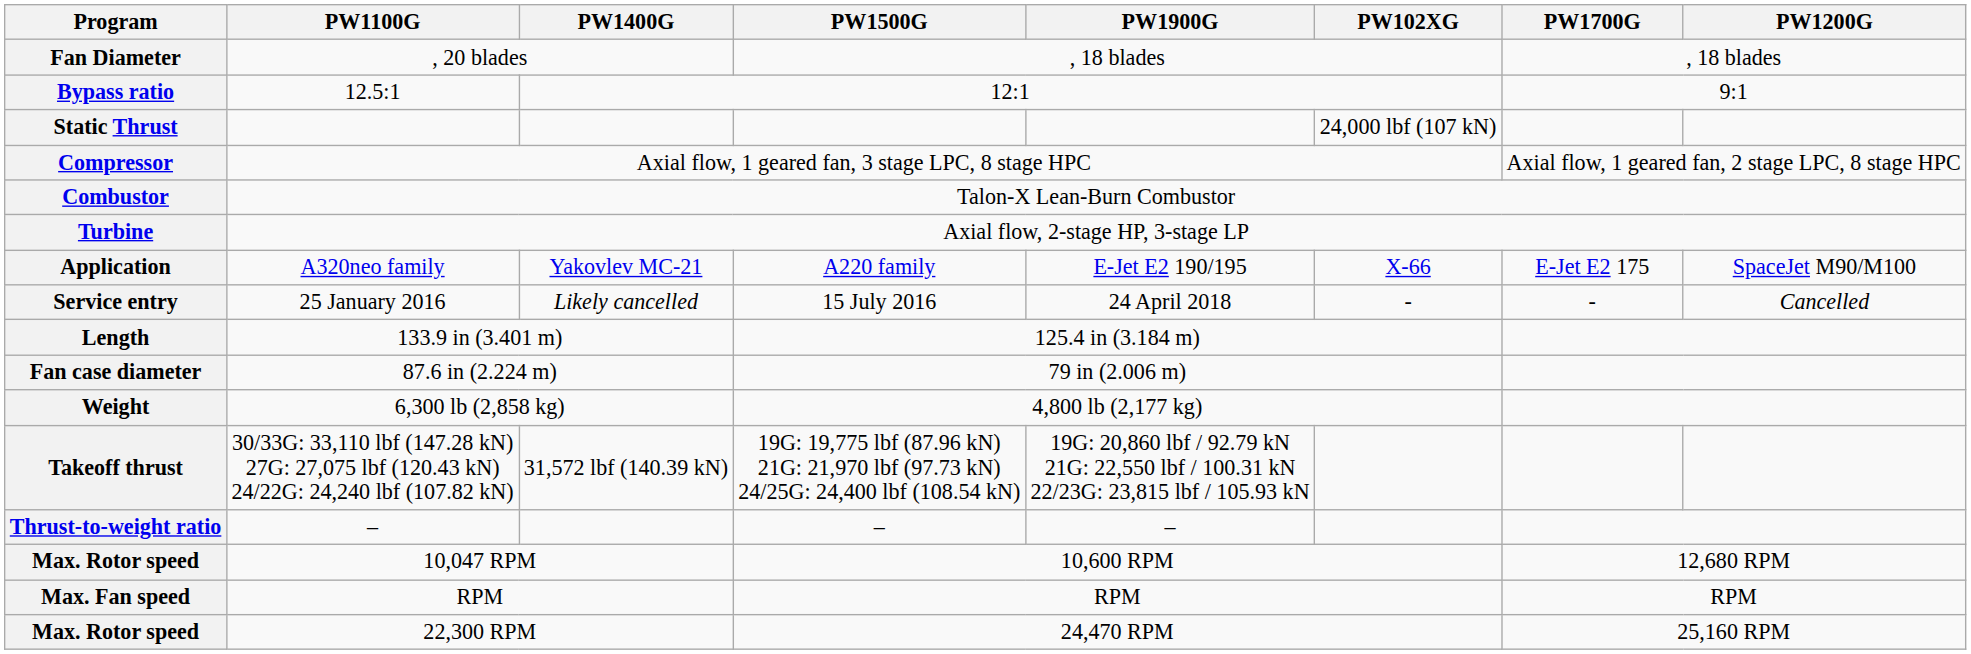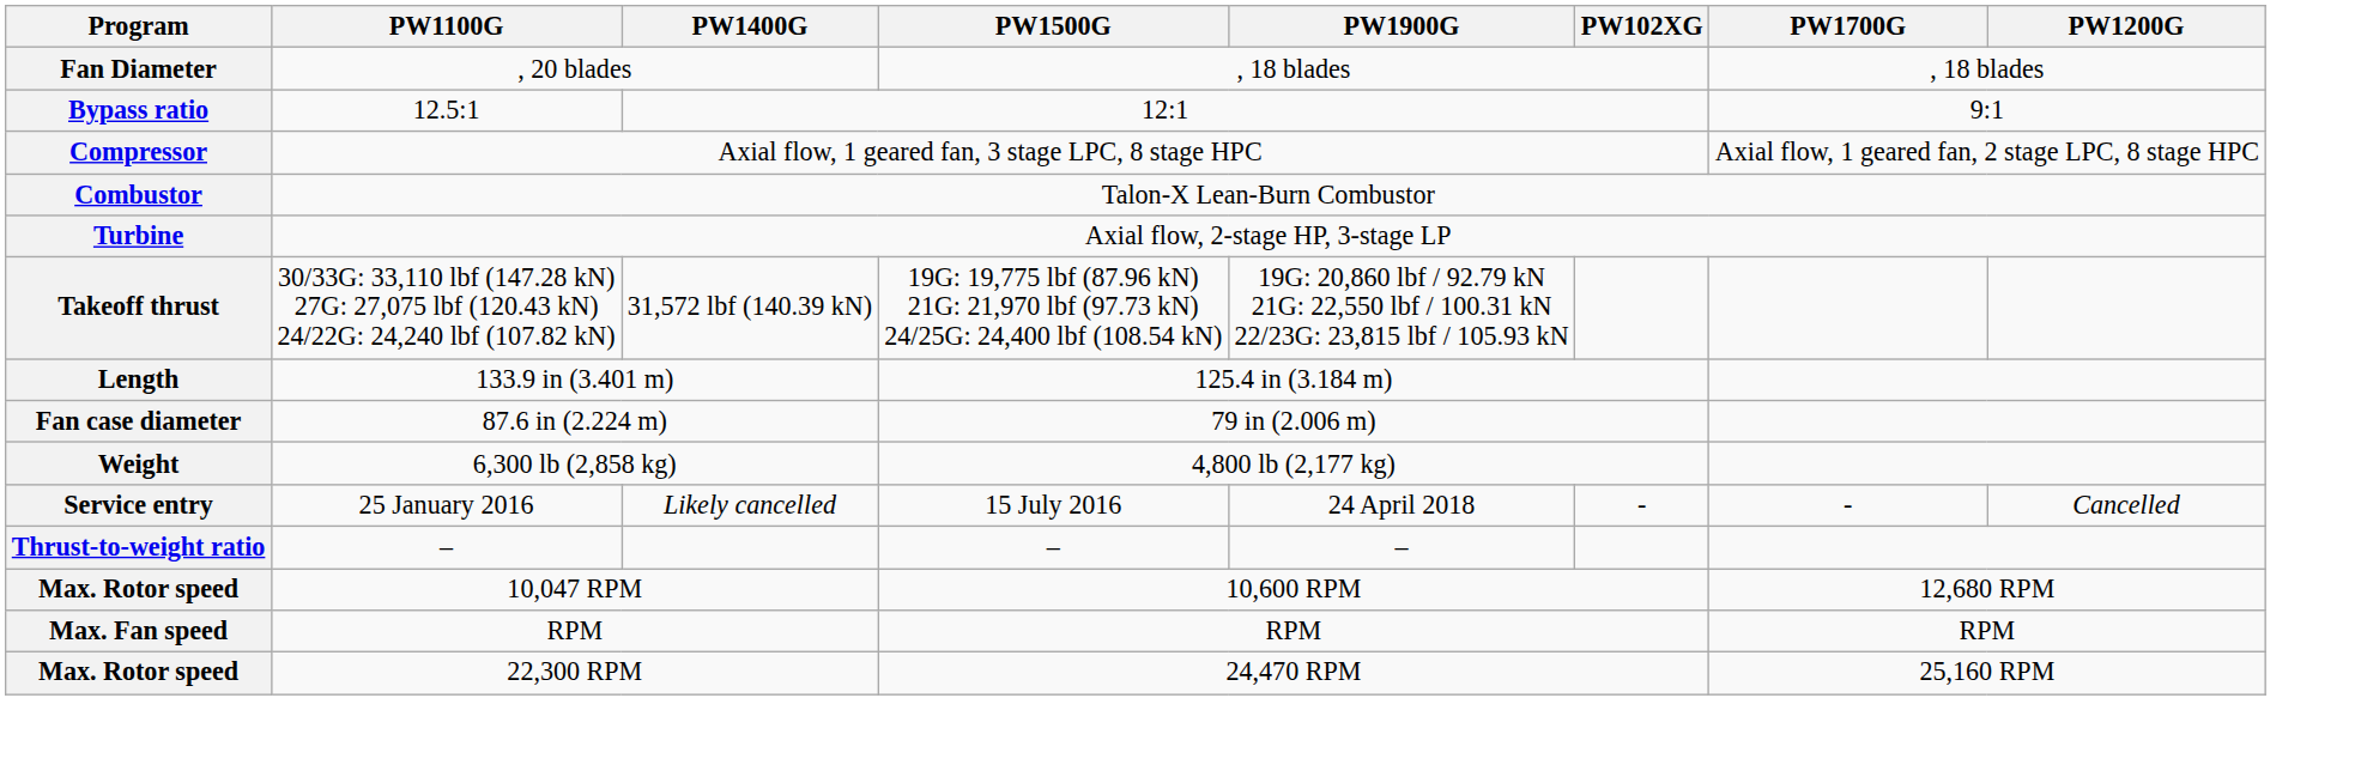 <table border="1" class="wikitable sticky-header" style="text-align: center;">
 <tr>
 <th>Program</th>
 <th>PW1100G</th>
 <th>PW1400G</th>
 <th>PW1500G</th>
 <th>PW1900G</th>
 <th>PW102XG</th>
 <th>PW1700G</th>
 <th>PW1200G</th>
 </tr>
 <tr>
 <th>Fan Diameter</th>
 <td colspan=2>, 20 blades</td>
 <td colspan="3">, 18 blades</td>
 <td colspan=2>, 18 blades</td>
 </tr>
 <tr>
 <th><a href='#'>Bypass ratio</a></th>
 <td>12.5:1</td>
 <td colspan="4">12:1</td>
 <td colspan=2>9:1</td>
 </tr>
 <tr>
-<th>Static <a href='#'>Thrust</a></th>
-<td></td>
-<td></td>
-<td></td>
-<td></td>
-<td>24,000 lbf (107 kN)</td>
-<td></td>
-<td></td>
-</tr>
-<tr>
 <th><a href='#'>Compressor</a></th>
 <td colspan="5">Axial flow, 1 geared fan, 3 stage LPC, 8 stage HPC</td>
 <td colspan=2>Axial flow, 1 geared fan, 2 stage LPC, 8 stage HPC</td>
 </tr>
 <tr>
 <th><a href='#'>Combustor</a></th>
 <td colspan="7">Talon-X Lean-Burn Combustor</td>
 </tr>
 <tr>
 <th><a href='#'>Turbine</a></th>
 <td colspan="7">Axial flow, 2-stage HP, 3-stage LP</td>
 </tr>
 <tr>
-<th>Application</th>
-<td><a href='#'>A320neo family</a></td>
-<td><a href='#'>Yakovlev MC-21</a></td>
-<td><a href='#'>A220 family</a></td>
-<td><a href='#'>E-Jet E2</a> 190/195</td>
-<td><a href='#'>X-66</a></td>
-<td><a href='#'>E-Jet E2</a> 175</td>
-<td><a href='#'>SpaceJet</a> M90/M100</td>
-</tr>
-<tr>
-<th>Service entry</th>
-<td>25 January 2016</td>
-<td><em>Likely cancelled</em></td>
-<td>15 July 2016</td>
-<td>24 April 2018</td>
-<td>-</td>
-<td>-</td>
-<td><em>Cancelled</em></td>
+<th>Takeoff thrust</th>
+<td>30/33G: 33,110 lbf (147.28 kN)<br>27G: 27,075 lbf (120.43 kN)<br>24/22G: 24,240 lbf (107.82 kN)</td>
+<td>31,572 lbf (140.39 kN)</td>
+<td>19G: 19,775 lbf (87.96 kN)<br>21G: 21,970 lbf (97.73 kN)<br>24/25G: 24,400 lbf (108.54 kN)</td>
+<td>19G: 20,860 lbf / 92.79 kN<br>21G: 22,550 lbf / 100.31 kN<br>22/23G: 23,815 lbf / 105.93 kN</td>
+<td></td>
+<td></td>
+<td></td>
 </tr>
 <tr>
 <th>Length</th>
 <td colspan=2>133.9 in (3.401 m)</td>
 <td colspan="3">125.4 in (3.184 m)</td>
 <td colspan=2></td>
 </tr>
 <tr>
 <th>Fan case diameter</th>
 <td colspan=2>87.6 in (2.224 m)</td>
 <td colspan="3">79 in (2.006 m)</td>
 <td colspan=2></td>
 </tr>
 <tr>
 <th>Weight</th>
 <td colspan=2>6,300 lb (2,858 kg)</td>
 <td colspan="3">4,800 lb (2,177 kg)</td>
 <td colspan=2></td>
 </tr>
 <tr>
-<th>Takeoff thrust</th>
-<td>30/33G: 33,110 lbf (147.28 kN)<br>27G: 27,075 lbf (120.43 kN)<br>24/22G: 24,240 lbf (107.82 kN)</td>
-<td>31,572 lbf (140.39 kN)</td>
-<td>19G: 19,775 lbf (87.96 kN)<br>21G: 21,970 lbf (97.73 kN)<br>24/25G: 24,400 lbf (108.54 kN)</td>
-<td>19G: 20,860 lbf / 92.79 kN<br>21G: 22,550 lbf / 100.31 kN<br>22/23G: 23,815 lbf / 105.93 kN</td>
-<td></td>
-<td></td>
-<td></td>
+<th>Service entry</th>
+<td>25 January 2016</td>
+<td><em>Likely cancelled</em></td>
+<td>15 July 2016</td>
+<td>24 April 2018</td>
+<td>-</td>
+<td>-</td>
+<td><em>Cancelled</em></td>
 </tr>
 <tr>
 <th><a href='#'>Thrust-to-weight ratio</a></th>
 <td> – </td>
 <td></td>
 <td> – </td>
 <td> – </td>
 <td></td>
 <td colspan="2"></td>
 </tr>
 <tr>
 <th>Max.  Rotor speed</th>
 <td colspan=2>10,047 RPM</td>
 <td colspan="3">10,600 RPM</td>
 <td colspan=2>12,680 RPM</td>
 </tr>
 <tr>
 <th>Max. Fan speed</th>
 <td colspan=2> RPM</td>
 <td colspan="3"> RPM</td>
 <td colspan=2> RPM</td>
 </tr>
 <tr>
 <th>Max.  Rotor speed</th>
 <td colspan=2>22,300 RPM</td>
 <td colspan="3">24,470 RPM</td>
 <td colspan=2>25,160 RPM</td>
 </tr>
 </table>
